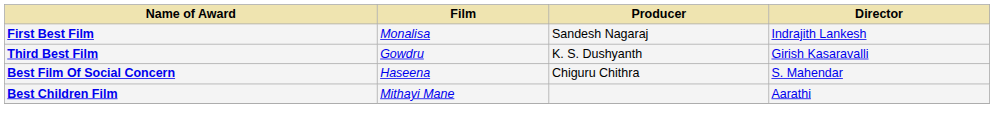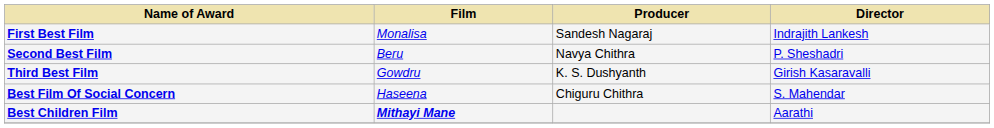 <table class="wikitable" style="width:100%;">
 <tr>
 <th style="background-color:#EFE4B0;">Name of Award</th>
 <th style="background-color:#EFE4B0;">Film</th>
 <th style="background-color:#EFE4B0;">Producer</th>
 <th style="background-color:#EFE4B0;">Director</th>
 </tr>
 <tr style="background-color:#F4F4F4">
 <td><strong><a href='#'>First Best Film</a></strong></td>
 <td><em><a href='#'>Monalisa</a></em></td>
 <td>Sandesh Nagaraj</td>
 <td><a href='#'>Indrajith Lankesh</a></td>
+</tr>
+<tr style="background-color:#F4F4F4">
+<td><strong><a href='#'>Second Best Film</a></strong></td>
+<td><em><a href='#'>Beru</a></em></td>
+<td>Navya Chithra</td>
+<td><a href='#'>P. Sheshadri</a></td>
 </tr>
 <tr style="background-color:#F4F4F4">
 <td><strong><a href='#'>Third Best Film</a></strong></td>
 <td><em><a href='#'>Gowdru</a></em></td>
 <td>K. S. Dushyanth</td>
 <td><a href='#'>Girish Kasaravalli</a></td>
 </tr>
 <tr style="background-color:#F4F4F4">
 <td><strong><a href='#'>Best Film Of Social Concern</a></strong></td>
 <td><em><a href='#'>Haseena</a></em></td>
 <td>Chiguru Chithra</td>
 <td><a href='#'>S. Mahendar</a></td>
 </tr>
 <tr style="background-color:#F4F4F4">
 <td><strong><a href='#'>Best Children Film</a></strong></td>
-<td><em><a href='#'>Mithayi Mane</a></em></td>
+<td><strong><em><a href='#'>Mithayi Mane</a></em></strong></td>
 <td></td>
 <td><a href='#'>Aarathi</a></td>
 </tr>
 <tr style="background-color:#F4F4F4">
 </tr>
 </table>
